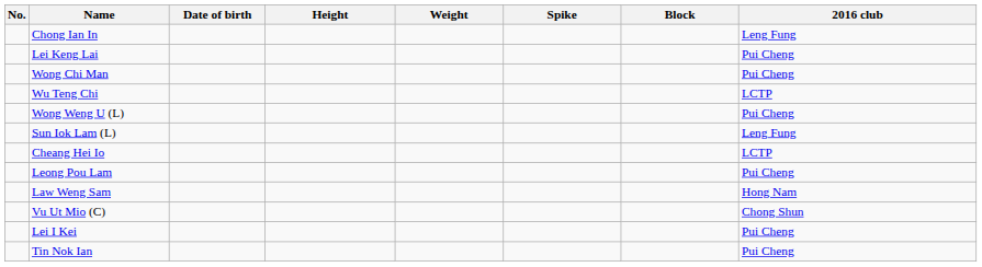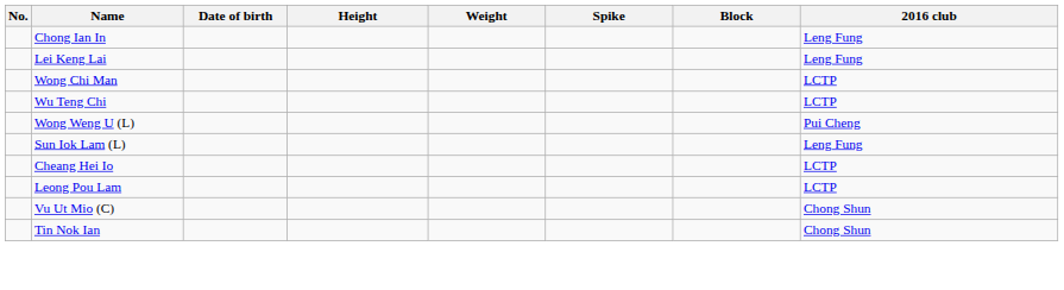 <table class="wikitable sortable" style="text-align:center;">
 <tr>
 <th>No.</th>
 <th style="width:12em">Name</th>
 <th style="width:8em">Date of birth</th>
 <th style="width:11em">Height</th>
 <th style="width:9em">Weight</th>
 <th style="width:10em">Spike</th>
 <th style="width:10em">Block</th>
 <th style="width:21em">2016 club</th>
 </tr>
 <tr>
 <td></td>
 <td align=left><a href='#'>Chong Ian In</a></td>
 <td align=right></td>
 <td></td>
 <td></td>
 <td></td>
 <td></td>
 <td align=left><a href='#'>Leng Fung</a></td>
 </tr>
 <tr>
 <td></td>
 <td align=left><a href='#'>Lei Keng Lai</a></td>
 <td align=right></td>
 <td></td>
 <td></td>
 <td></td>
 <td></td>
-<td align=left><a href='#'>Pui Cheng</a></td>
+<td align=left><a href='#'>Leng Fung</a></td>
 </tr>
 <tr>
 <td></td>
 <td align=left><a href='#'>Wong Chi Man</a></td>
 <td align=right></td>
 <td></td>
 <td></td>
 <td></td>
 <td></td>
-<td align=left><a href='#'>Pui Cheng</a></td>
+<td align=left><a href='#'>LCTP</a></td>
 </tr>
 <tr>
 <td></td>
 <td align=left><a href='#'>Wu Teng Chi</a></td>
 <td align=right></td>
 <td></td>
 <td></td>
 <td></td>
 <td></td>
 <td align=left><a href='#'>LCTP</a></td>
 </tr>
 <tr>
 <td></td>
 <td align=left><a href='#'>Wong Weng U</a> (L)</td>
 <td align=right></td>
 <td></td>
 <td></td>
 <td></td>
 <td></td>
 <td align=left><a href='#'>Pui Cheng</a></td>
 </tr>
 <tr>
 <td></td>
 <td align=left><a href='#'>Sun Iok Lam</a> (L)</td>
 <td align=right></td>
 <td></td>
 <td></td>
 <td></td>
 <td></td>
 <td align=left><a href='#'>Leng Fung</a></td>
 </tr>
 <tr>
 <td></td>
 <td align=left><a href='#'>Cheang Hei Io</a></td>
 <td align=right></td>
 <td></td>
 <td></td>
 <td></td>
 <td></td>
 <td align=left><a href='#'>LCTP</a></td>
 </tr>
 <tr>
 <td></td>
 <td align=left><a href='#'>Leong Pou Lam</a></td>
 <td align=right></td>
 <td></td>
 <td></td>
 <td></td>
 <td></td>
-<td align=left><a href='#'>Pui Cheng</a></td>
-</tr>
-<tr>
-<td></td>
-<td align=left><a href='#'>Law Weng Sam</a></td>
-<td align=right></td>
-<td></td>
-<td></td>
-<td></td>
-<td></td>
-<td align=left><a href='#'>Hong Nam</a></td>
+<td align=left><a href='#'>LCTP</a></td>
 </tr>
 <tr>
 <td></td>
 <td align=left><a href='#'>Vu Ut Mio</a> (C)</td>
 <td align=right></td>
 <td></td>
 <td></td>
 <td></td>
 <td></td>
 <td align=left><a href='#'>Chong Shun</a></td>
 </tr>
 <tr>
 <td></td>
-<td align=left><a href='#'>Lei I Kei</a></td>
-<td align=right></td>
-<td></td>
-<td></td>
-<td></td>
-<td></td>
-<td align=left><a href='#'>Pui Cheng</a></td>
-</tr>
-<tr>
-<td></td>
 <td align=left><a href='#'>Tin Nok Ian</a></td>
 <td align=right></td>
 <td></td>
 <td></td>
 <td></td>
 <td></td>
-<td align=left><a href='#'>Pui Cheng</a></td>
+<td align=left><a href='#'>Chong Shun</a></td>
 </tr>
 </table>
